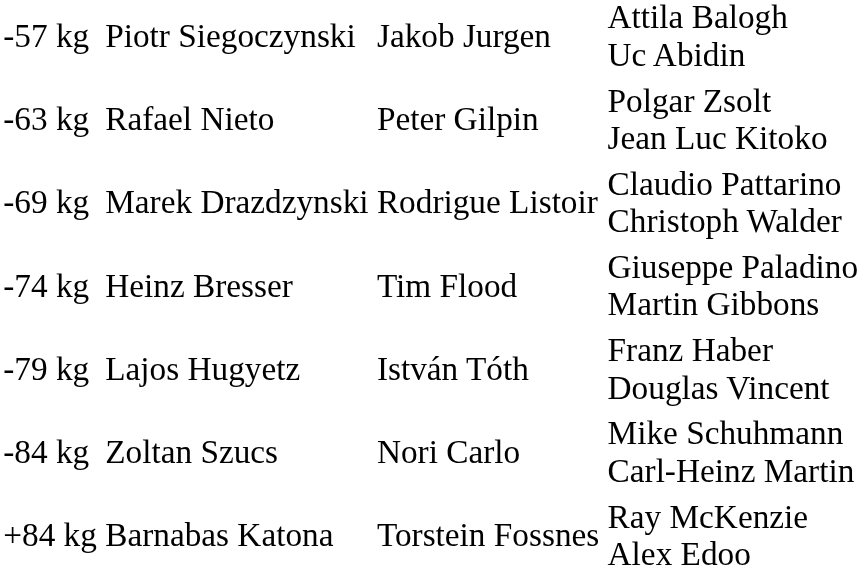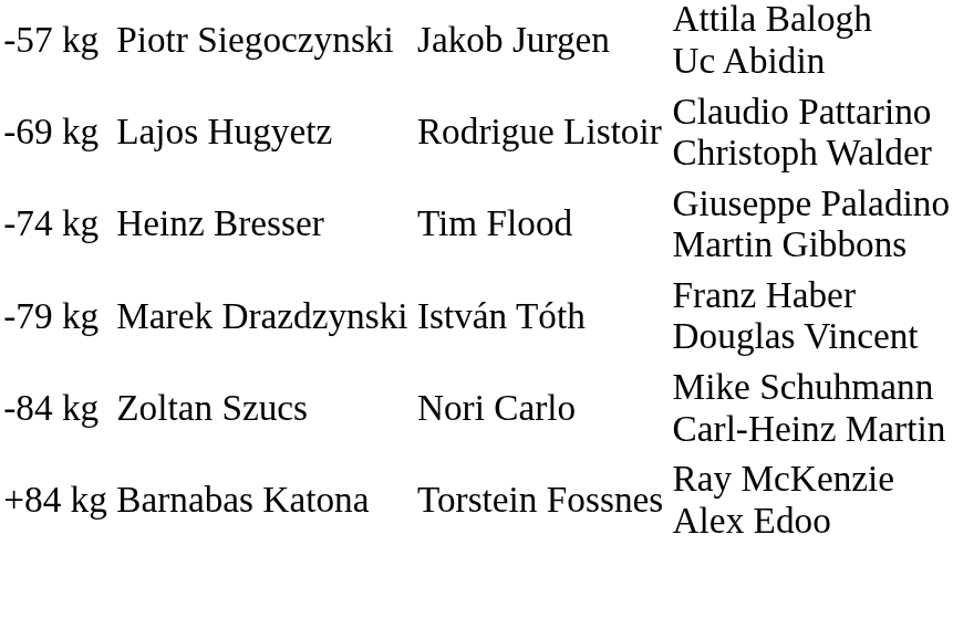 <table>
 <tr>
 <td>-57 kg</td>
 <td>Piotr Siegoczynski </td>
 <td>Jakob Jurgen </td>
 <td>Attila Balogh <br>Uc Abidin </td>
 </tr>
 <tr>
-<td>-63 kg</td>
-<td>Rafael Nieto </td>
-<td>Peter Gilpin </td>
-<td>Polgar Zsolt <br>Jean Luc Kitoko </td>
-</tr>
-<tr>
 <td>-69 kg</td>
-<td>Marek Drazdzynski </td>
+<td>Lajos Hugyetz </td>
 <td>Rodrigue Listoir </td>
 <td>Claudio Pattarino <br>Christoph Walder </td>
 </tr>
 <tr>
 <td>-74 kg</td>
 <td>Heinz Bresser </td>
 <td>Tim Flood </td>
 <td>Giuseppe Paladino <br>Martin Gibbons </td>
 </tr>
 <tr>
 <td>-79 kg</td>
-<td>Lajos Hugyetz </td>
+<td>Marek Drazdzynski </td>
 <td>István Tóth </td>
 <td>Franz Haber <br>Douglas Vincent </td>
 </tr>
 <tr>
 <td>-84 kg</td>
 <td>Zoltan Szucs </td>
 <td>Nori Carlo </td>
 <td>Mike Schuhmann <br>Carl-Heinz Martin </td>
 </tr>
 <tr>
 <td>+84 kg</td>
 <td>Barnabas Katona </td>
 <td>Torstein Fossnes </td>
 <td>Ray McKenzie <br>Alex Edoo </td>
 </tr>
 <tr>
 </tr>
 </table>
